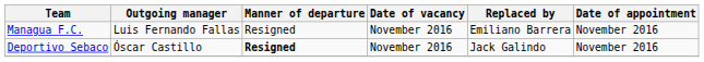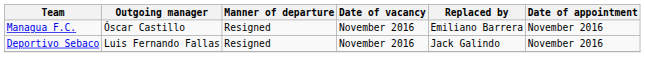 <table class="wikitable">
 <tr>
 <th>Team</th>
 <th>Outgoing manager</th>
 <th>Manner of departure</th>
 <th>Date of vacancy</th>
 <th>Replaced by</th>
 <th>Date of appointment</th>
 </tr>
 <tr>
 <td><a href='#'>Managua F.C.</a></td>
-<td> Luis Fernando Fallas</td>
+<td> Óscar Castillo</td>
 <td>Resigned</td>
 <td>November 2016</td>
 <td> Emiliano Barrera</td>
 <td>November 2016</td>
 </tr>
 <tr>
 <td><a href='#'>Deportivo Sebaco</a></td>
-<td> Óscar Castillo</td>
-<td><strong>Resigned</strong></td>
+<td> Luis Fernando Fallas</td>
+<td>Resigned</td>
 <td>November 2016</td>
 <td> Jack Galindo</td>
 <td>November 2016</td>
 </tr>
 <tr>
 </tr>
 </table>
